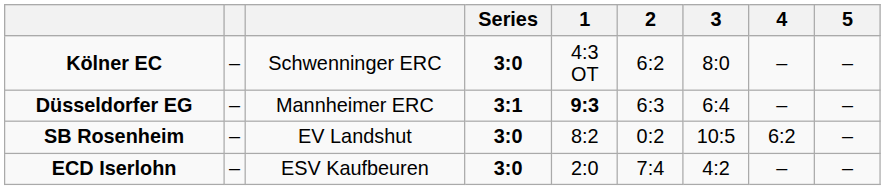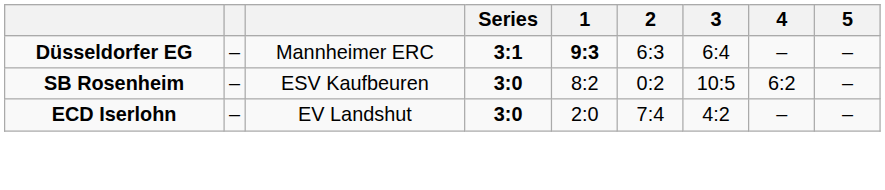 <table class="wikitable" width="80%">
 <tr style="background-color:#c0c0c0;">
 <th style="width:25%;"></th>
 <th style="width:2.5%;"></th>
 <th style="width:25%;"></th>
 <th style="width:10%;">Series</th>
 <th style="width:7.5%;">1</th>
 <th style="width:7.5%;">2</th>
 <th style="width:7.5%;">3</th>
 <th style="width:7.5%;">4</th>
 <th style="width:7.5%;">5</th>
-</tr>
-<tr align="center">
-<td><strong>Kölner EC</strong></td>
-<td>–</td>
-<td>Schwenninger ERC</td>
-<td><strong>3:0</strong></td>
-<td>4:3 OT</td>
-<td>6:2</td>
-<td>8:0</td>
-<td>–</td>
-<td>–</td>
 </tr>
 <tr align="center">
 <td><strong>Düsseldorfer EG</strong></td>
 <td>–</td>
 <td>Mannheimer ERC</td>
 <td><strong>3:1</strong></td>
 <td><strong>9:3</strong></td>
 <td>6:3</td>
 <td>6:4</td>
 <td>–</td>
 <td>–</td>
 </tr>
 <tr align="center">
 <td><strong>SB Rosenheim</strong></td>
 <td>–</td>
-<td>EV Landshut</td>
+<td>ESV Kaufbeuren</td>
 <td><strong>3:0</strong></td>
 <td>8:2</td>
 <td>0:2</td>
 <td>10:5</td>
 <td>6:2</td>
 <td>–</td>
 </tr>
 <tr align="center">
 <td><strong>ECD Iserlohn</strong></td>
 <td>–</td>
-<td>ESV Kaufbeuren</td>
+<td>EV Landshut</td>
 <td><strong>3:0</strong></td>
 <td>2:0</td>
 <td>7:4</td>
 <td>4:2</td>
 <td>–</td>
 <td>–</td>
 </tr>
 </table>
